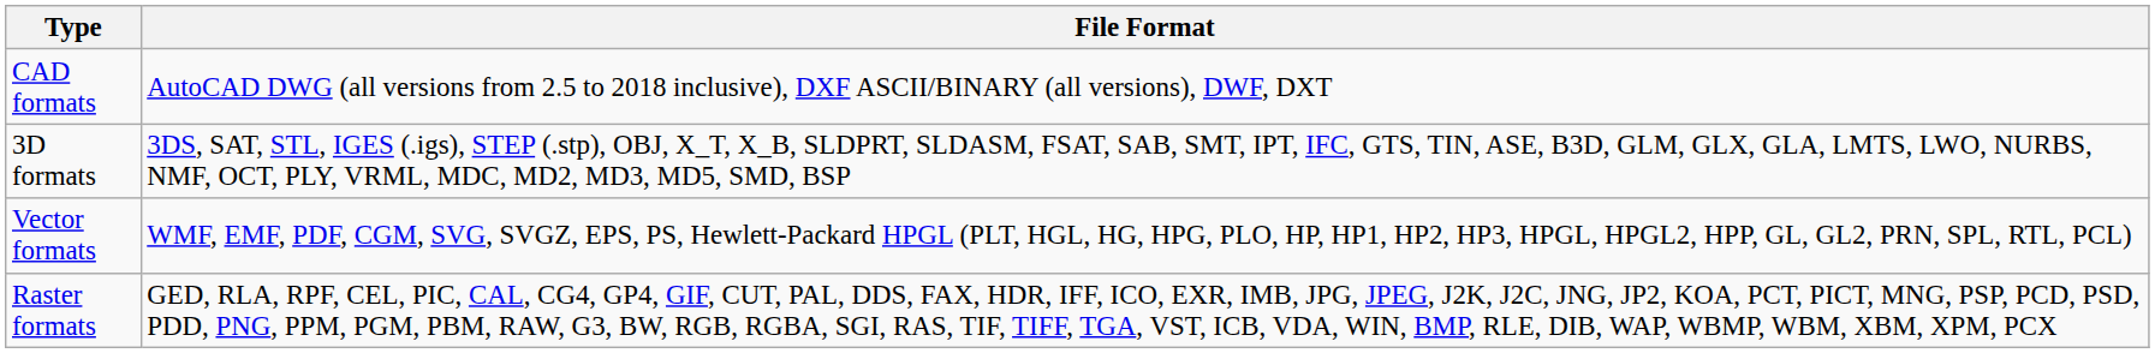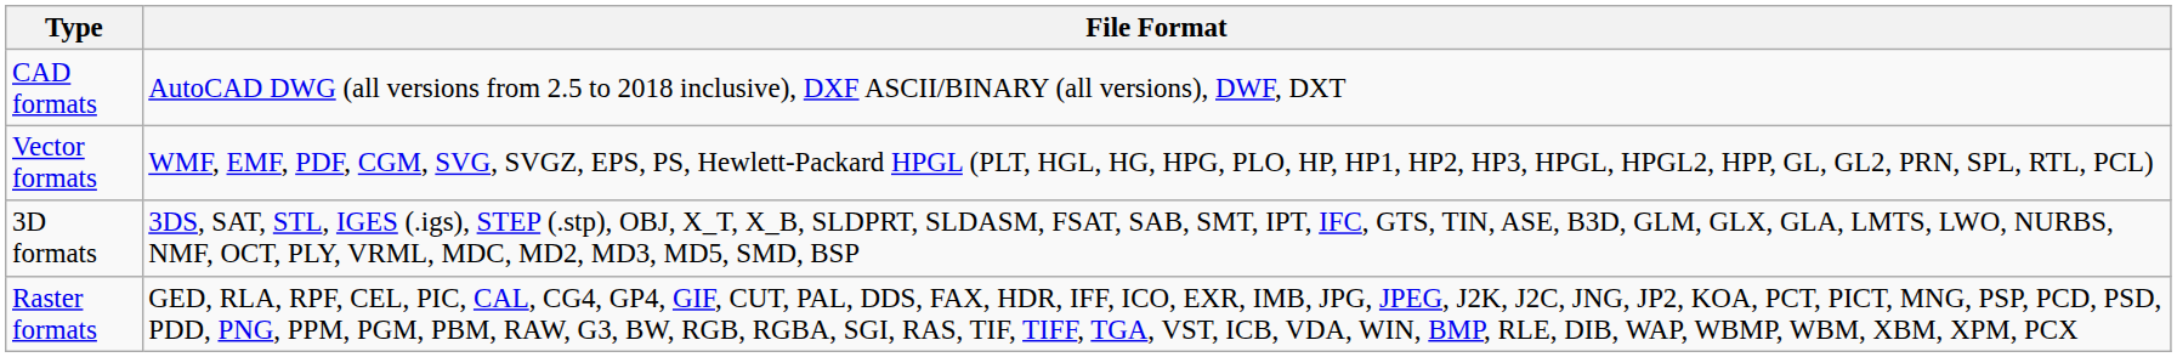 <table class="wikitable">
 <tr>
 <th>Type</th>
 <th>File Format</th>
 </tr>
 <tr>
 <td><a href='#'>CAD formats</a></td>
 <td><a href='#'>AutoCAD DWG</a> (all versions from 2.5 to 2018 inclusive), <a href='#'>DXF</a> ASCII/BINARY (all versions), <a href='#'>DWF</a>, DXT</td>
 </tr>
 <tr>
+<td><a href='#'>Vector formats</a></td>
+<td><a href='#'>WMF</a>, <a href='#'>EMF</a>, <a href='#'>PDF</a>, <a href='#'>CGM</a>, <a href='#'>SVG</a>, SVGZ, EPS, PS, Hewlett-Packard <a href='#'>HPGL</a> (PLT, HGL, HG, HPG, PLO, HP, HP1, HP2, HP3, HPGL, HPGL2, HPP, GL, GL2, PRN, SPL, RTL, PCL)</td>
+</tr>
+<tr>
 <td>3D formats</td>
 <td><a href='#'>3DS</a>, SAT, <a href='#'>STL</a>, <a href='#'>IGES</a> (.igs), <a href='#'>STEP</a> (.stp), OBJ, X_T, X_B, SLDPRT, SLDASM, FSAT, SAB, SMT, IPT, <a href='#'>IFC</a>, GTS, TIN, ASE, B3D, GLM, GLX, GLA, LMTS, LWO, NURBS, NMF, OCT, PLY, VRML, MDC, MD2, MD3, MD5, SMD, BSP</td>
-</tr>
-<tr>
-<td><a href='#'>Vector formats</a></td>
-<td><a href='#'>WMF</a>, <a href='#'>EMF</a>, <a href='#'>PDF</a>, <a href='#'>CGM</a>, <a href='#'>SVG</a>, SVGZ, EPS, PS, Hewlett-Packard <a href='#'>HPGL</a> (PLT, HGL, HG, HPG, PLO, HP, HP1, HP2, HP3, HPGL, HPGL2, HPP, GL, GL2, PRN, SPL, RTL, PCL)</td>
 </tr>
 <tr>
 <td><a href='#'>Raster formats</a></td>
 <td>GED, RLA, RPF, CEL, PIC, <a href='#'>CAL</a>, CG4, GP4, <a href='#'>GIF</a>, CUT, PAL, DDS, FAX, HDR, IFF, ICO, EXR, IMB, JPG, <a href='#'>JPEG</a>, J2K, J2C, JNG, JP2, KOA, PCT, PICT, MNG, PSP, PCD, PSD, PDD, <a href='#'>PNG</a>, PPM, PGM, PBM, RAW, G3, BW, RGB, RGBA, SGI, RAS, TIF, <a href='#'>TIFF</a>, <a href='#'>TGA</a>, VST, ICB, VDA, WIN, <a href='#'>BMP</a>, RLE, DIB, WAP, WBMP, WBM, XBM, XPM, PCX</td>
 </tr>
 </table>
